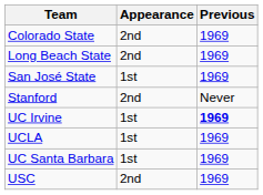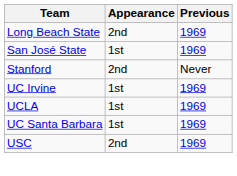 <table class="wikitable sortable">
 <tr>
 <th>Team</th>
 <th>Appearance</th>
 <th>Previous</th>
-</tr>
-<tr>
-<td><a href='#'>Colorado State</a></td>
-<td>2nd</td>
-<td><a href='#'>1969</a></td>
 </tr>
 <tr>
 <td><a href='#'>Long Beach State</a></td>
 <td>2nd</td>
 <td><a href='#'>1969</a></td>
 </tr>
 <tr>
 <td><a href='#'>San José State</a></td>
 <td>1st</td>
 <td><a href='#'>1969</a></td>
 </tr>
 <tr>
 <td><a href='#'>Stanford</a></td>
 <td>2nd</td>
 <td>Never</td>
 </tr>
 <tr>
 <td><a href='#'>UC Irvine</a></td>
 <td>1st</td>
-<td><strong><a href='#'>1969</a></strong></td>
+<td><a href='#'>1969</a></td>
 </tr>
 <tr>
 <td><a href='#'>UCLA</a></td>
 <td>1st</td>
 <td><a href='#'>1969</a></td>
 </tr>
 <tr>
 <td><a href='#'>UC Santa Barbara</a></td>
 <td>1st</td>
 <td><a href='#'>1969</a></td>
 </tr>
 <tr>
 <td><a href='#'>USC</a></td>
 <td>2nd</td>
 <td><a href='#'>1969</a></td>
 </tr>
 </table>
